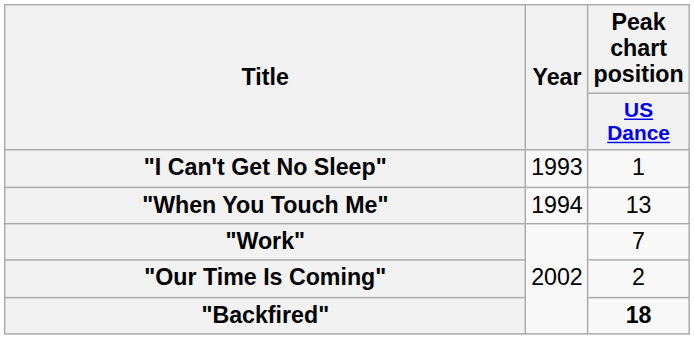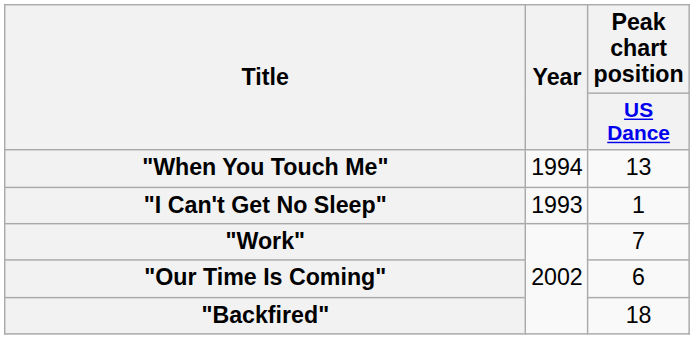 <table class="wikitable plainrowheaders" style="text-align:center;">
 <tr>
 <th rowspan="2" style="width:22em;">Title</th>
 <th rowspan="2">Year</th>
 <th>Peak chart position</th>
 </tr>
 <tr>
 <th style="width:2.5em;font-size:90%;"><a href='#'>US Dance</a><br></th>
 </tr>
 <tr>
+<th scope="row">"When You Touch Me" </th>
+<td>1994</td>
+<td>13</td>
+</tr>
+<tr>
 <th scope="row">"I Can't Get No Sleep" </th>
 <td>1993</td>
 <td>1</td>
-</tr>
-<tr>
-<th scope="row">"When You Touch Me" </th>
-<td>1994</td>
-<td>13</td>
 </tr>
 <tr>
 <th scope="row">"Work" </th>
 <td rowspan="3">2002</td>
 <td>7</td>
 </tr>
 <tr>
 <th scope="row">"Our Time Is Coming"</th>
-<td>2</td>
+<td>6</td>
 </tr>
 <tr>
 <th scope="row">"Backfired" </th>
-<td><strong>18</strong></td>
+<td>18</td>
 </tr>
 </table>
